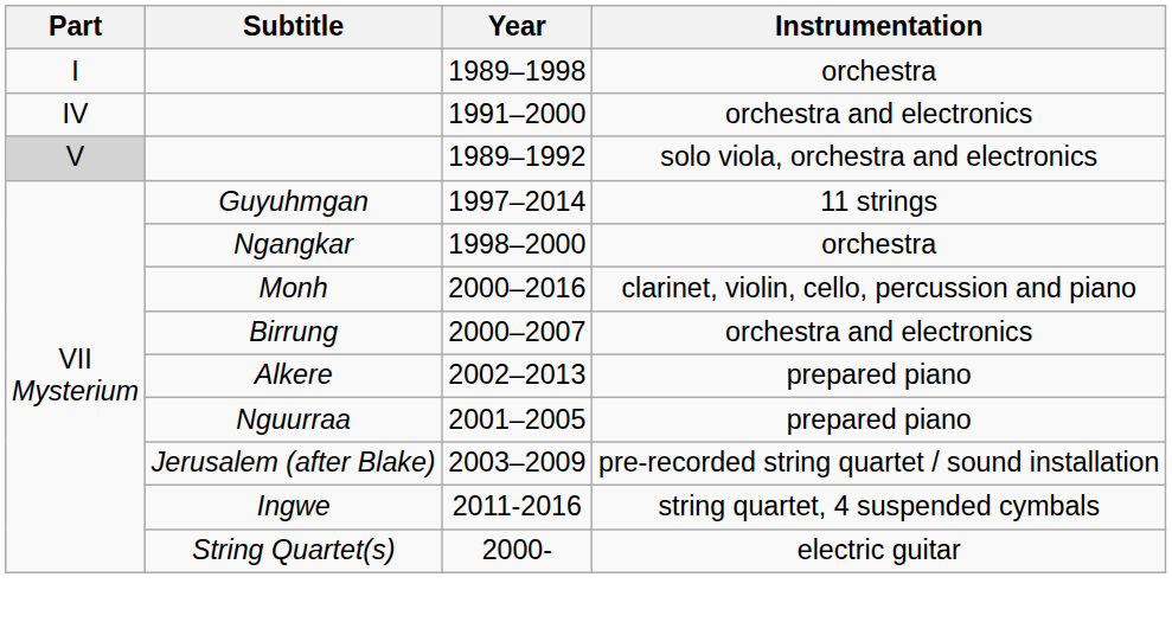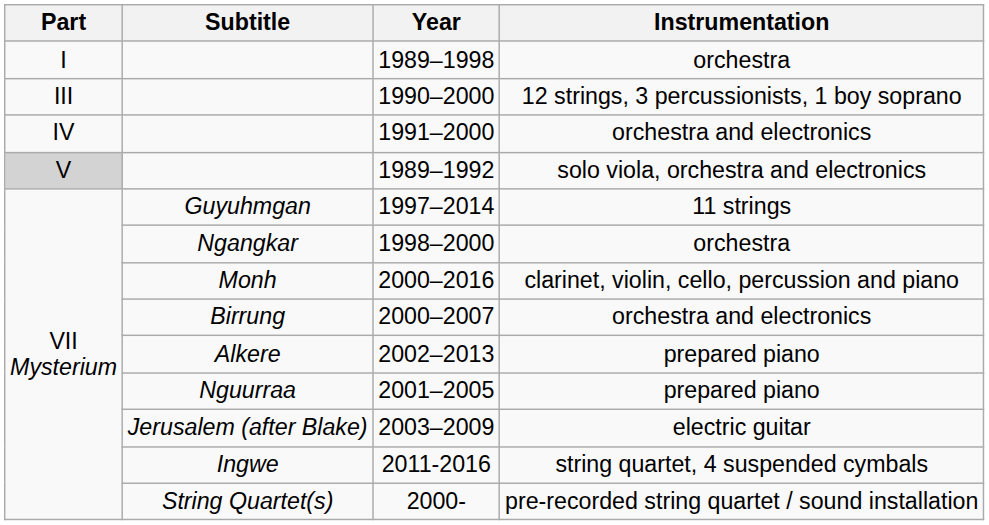 <table class="wikitable" style="text-align:center">
 <tr>
 <th>Part</th>
 <th>Subtitle</th>
 <th>Year</th>
 <th>Instrumentation</th>
 </tr>
 <tr>
 <td>I</td>
 <td></td>
 <td>1989–1998</td>
 <td>orchestra</td>
+</tr>
+<tr>
+<td>III</td>
+<td></td>
+<td>1990–2000</td>
+<td>12 strings, 3 percussionists, 1 boy soprano</td>
 </tr>
 <tr>
 <td>IV</td>
 <td></td>
 <td>1991–2000</td>
 <td>orchestra and electronics</td>
 </tr>
 <tr>
 <td style="background: lightgrey;">V</td>
 <td></td>
 <td>1989–1992</td>
 <td>solo viola, orchestra and electronics</td>
 </tr>
 <tr>
 <td rowspan=9>VII<br><em>Mysterium</em></td>
 <td><em>Guyuhmgan</em></td>
 <td>1997–2014</td>
 <td>11 strings</td>
 </tr>
 <tr>
 <td><em>Ngangkar</em></td>
 <td>1998–2000</td>
 <td>orchestra</td>
 </tr>
 <tr>
 <td><em>Monh</em></td>
 <td>2000–2016</td>
 <td>clarinet, violin, cello, percussion and piano</td>
 </tr>
 <tr>
 <td><em>Birrung</em></td>
 <td>2000–2007</td>
 <td>orchestra and electronics</td>
 </tr>
 <tr>
 <td><em>Alkere</em></td>
 <td>2002–2013</td>
 <td>prepared piano</td>
 </tr>
 <tr>
 <td><em>Nguurraa</em></td>
 <td>2001–2005</td>
 <td>prepared piano</td>
 </tr>
 <tr>
 <td><em>Jerusalem (after Blake)</em></td>
 <td>2003–2009</td>
-<td>pre-recorded string quartet / sound installation</td>
+<td>electric guitar</td>
 </tr>
 <tr>
 <td><em>Ingwe</em></td>
 <td>2011-2016</td>
 <td>string quartet, 4 suspended cymbals</td>
 </tr>
 <tr>
 <td><em>String Quartet(s)</em></td>
 <td>2000-</td>
-<td>electric guitar</td>
+<td>pre-recorded string quartet / sound installation</td>
 </tr>
 </table>
